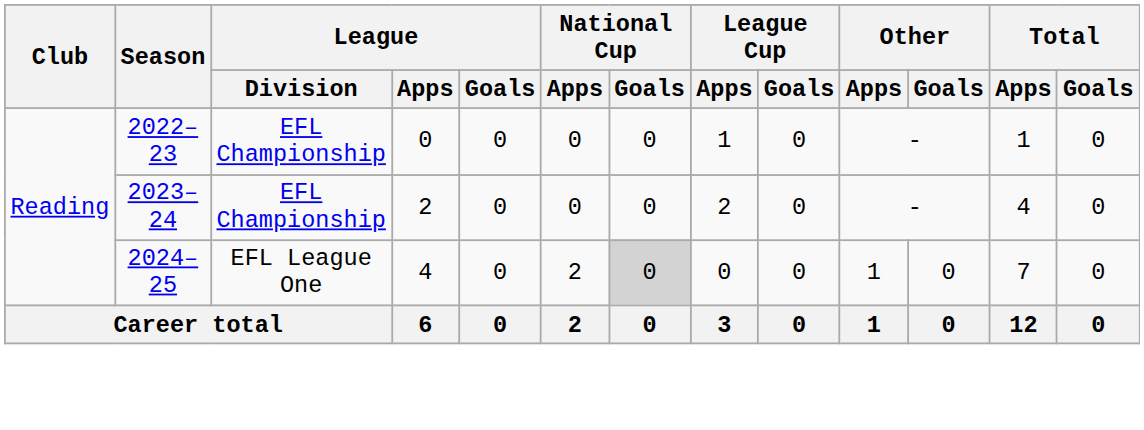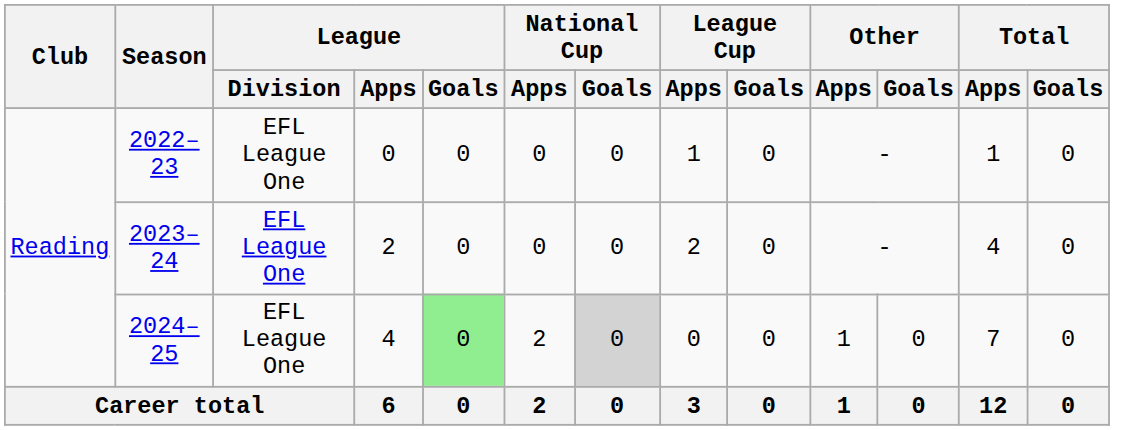 <table class="wikitable" style="text-align: center">
 <tr>
 <th rowspan="2">Club</th>
 <th rowspan="2">Season</th>
 <th colspan="3">League</th>
 <th colspan="2">National Cup</th>
 <th colspan="2">League Cup</th>
 <th colspan="2">Other</th>
 <th colspan="2">Total</th>
 </tr>
 <tr>
 <th>Division</th>
 <th>Apps</th>
 <th>Goals</th>
 <th>Apps</th>
 <th>Goals</th>
 <th>Apps</th>
 <th>Goals</th>
 <th>Apps</th>
 <th>Goals</th>
 <th>Apps</th>
 <th>Goals</th>
 </tr>
 <tr>
 <td rowspan="3"><a href='#'>Reading</a></td>
 <td><a href='#'>2022–23</a></td>
-<td><a href='#'>EFL Championship</a></td>
+<td>EFL League One</td>
 <td>0</td>
 <td>0</td>
 <td>0</td>
 <td>0</td>
 <td>1</td>
 <td>0</td>
 <td colspan="2">-</td>
 <td>1</td>
 <td>0</td>
 </tr>
 <tr>
 <td><a href='#'>2023–24</a></td>
-<td><a href='#'>EFL Championship</a></td>
+<td><a href='#'>EFL League One</a></td>
 <td>2</td>
 <td>0</td>
 <td>0</td>
 <td>0</td>
 <td>2</td>
 <td>0</td>
 <td colspan="2">-</td>
 <td>4</td>
 <td>0</td>
 </tr>
 <tr>
 <td><a href='#'>2024–25</a></td>
 <td>EFL League One</td>
 <td>4</td>
-<td>0</td>
+<td style="background: lightgreen;">0</td>
 <td>2</td>
 <td style="background: lightgrey;">0</td>
 <td>0</td>
 <td>0</td>
 <td>1</td>
 <td>0</td>
 <td>7</td>
 <td>0</td>
 </tr>
 <tr>
 <th colspan="3">Career total</th>
 <th>6</th>
 <th>0</th>
 <th>2</th>
 <th>0</th>
 <th>3</th>
 <th>0</th>
 <th>1</th>
 <th>0</th>
 <th>12</th>
 <th>0</th>
 </tr>
 </table>
